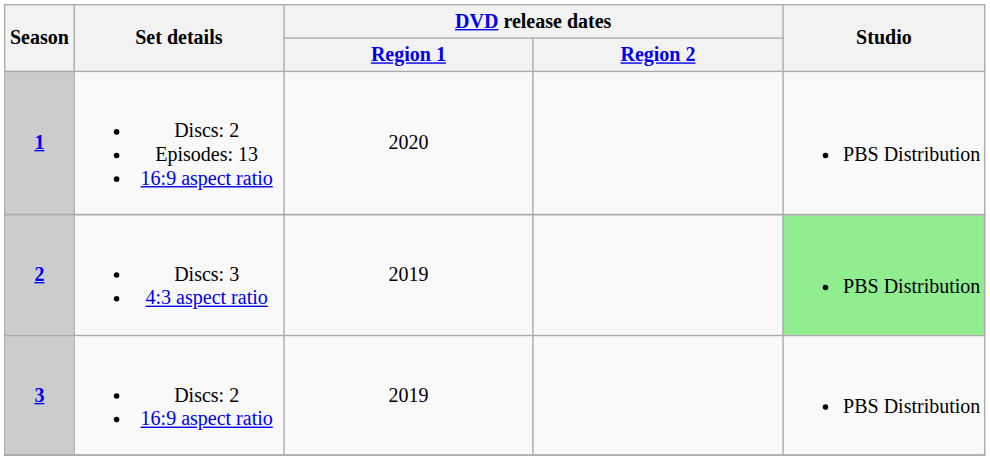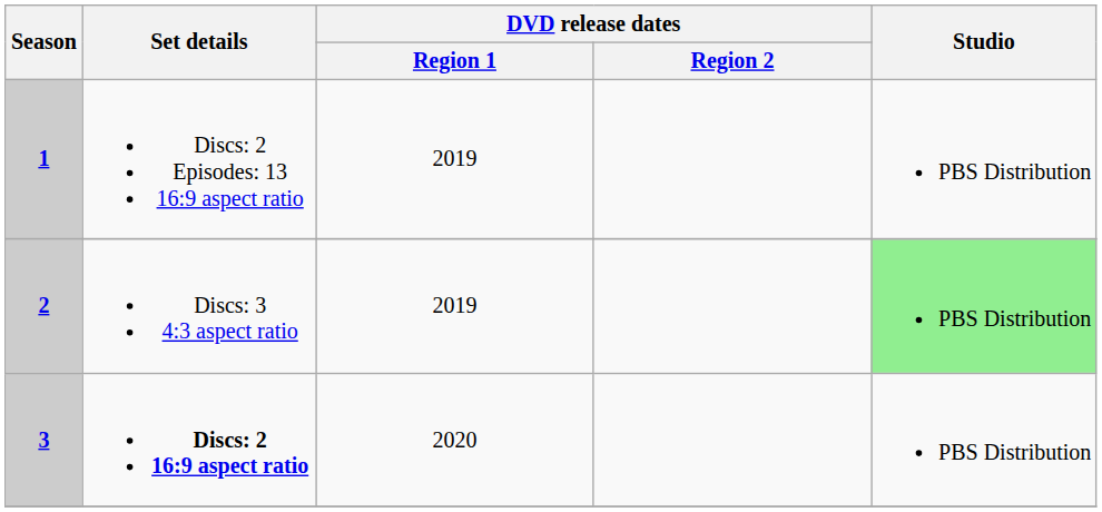 <table class="wikitable plainrowheaders" style="font-size:90%; text-align: center">
 <tr>
 <th scope="col" rowspan="2" style="width: 3em;">Season</th>
 <th scope="col" rowspan="2" style="width: 10em;">Set details</th>
 <th scope="col" colspan="2"><a href='#'>DVD</a> release dates</th>
 <th scope="col" rowspan="2">Studio</th>
 </tr>
 <tr>
 <th scope="col" style="width: 12em; font-size: 100%;"><a href='#'>Region 1</a></th>
 <th scope="col" style="width: 12em; font-size: 100%;"><a href='#'>Region 2</a></th>
 </tr>
 <tr>
 <th scope="row" style="text-align:center; background:#cccccc;"><a href='#'>1</a></th>
 <td><br><ul><li>Discs: 2</li><li>Episodes: 13</li><li><a href='#'>16:9 aspect ratio</a></li></ul></td>
-<td>2020</td>
+<td>2019</td>
 <td></td>
 <td><br><ul><li>PBS Distribution</li></ul></td>
 </tr>
 <tr>
 </tr>
 <tr>
 <th scope="row" style="text-align:center; background:#cccccc;"><a href='#'>2</a></th>
 <td><br><ul><li>Discs: 3</li><li><a href='#'>4:3 aspect ratio</a></li></ul></td>
 <td>2019</td>
 <td></td>
 <td style="background: lightgreen;"><br><ul><li>PBS Distribution</li></ul></td>
 </tr>
 <tr>
 <th scope="row" style="text-align:center; background:#cccccc;"><a href='#'>3</a></th>
-<td><br><ul><li>Discs: 2</li><li><a href='#'>16:9 aspect ratio</a></li></ul></td>
-<td>2019</td>
+<td><strong><br><ul><li>Discs: 2</li><li><a href='#'>16:9 aspect ratio</a></li></ul></strong></td>
+<td>2020</td>
 <td></td>
 <td><br><ul><li>PBS Distribution</li></ul></td>
 </tr>
 <tr>
 </tr>
 </table>
